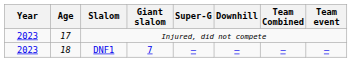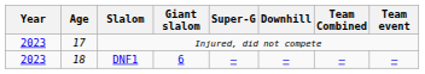 <table class="wikitable" style="text-align:center">
 <tr>
 <th>  Year  </th>
 <th> Age </th>
 <th> Slalom </th>
 <th> Giant <br> slalom </th>
 <th>Super-G</th>
 <th>Downhill</th>
 <th>Team<br>Combined</th>
 <th>Team<br> event </th>
 </tr>
 <tr>
 <td><a href='#'>2023</a></td>
 <td><em>17</em></td>
 <td colspan=6><em><small>Injured, did not compete</small></em></td>
 </tr>
 <tr>
 <td><a href='#'>2023</a></td>
 <td><em>18</em></td>
 <td><a href='#'>DNF1</a></td>
-<td><a href='#'>7</a></td>
+<td><a href='#'>6</a></td>
 <td><a href='#'>—</a></td>
 <td><a href='#'>—</a></td>
 <td><a href='#'>—</a></td>
 <td><a href='#'>—</a></td>
 </tr>
 </table>
